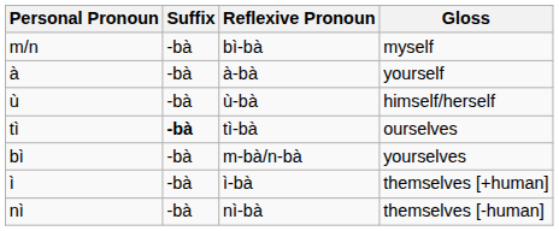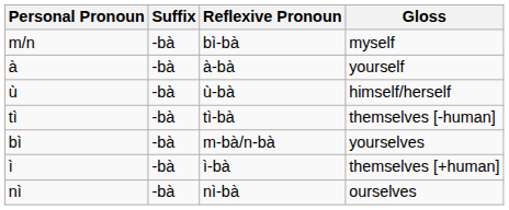 <table class="wikitable">
 <tr>
 <th>Personal Pronoun</th>
 <th>Suffix</th>
 <th>Reflexive Pronoun</th>
 <th>Gloss</th>
 </tr>
 <tr>
 <td>m/n</td>
 <td>-bà</td>
 <td>bì-bà</td>
 <td>myself</td>
 </tr>
 <tr>
 <td>à</td>
 <td>-bà</td>
 <td>à-bà</td>
 <td>yourself</td>
 </tr>
 <tr>
 <td>ù</td>
 <td>-bà</td>
 <td>ù-bà</td>
 <td>himself/herself</td>
 </tr>
 <tr>
 <td>tì</td>
-<td><strong>-bà</strong></td>
+<td>-bà</td>
 <td>tì-bà</td>
-<td>ourselves</td>
+<td>themselves [-human]</td>
 </tr>
 <tr>
 <td>bì</td>
 <td>-bà</td>
 <td>m-bà/n-bà</td>
 <td>yourselves</td>
 </tr>
 <tr>
 <td>ì</td>
 <td>-bà</td>
 <td>ì-bà</td>
 <td>themselves [+human]</td>
 </tr>
 <tr>
 <td>nì</td>
 <td>-bà</td>
 <td>nì-bà</td>
-<td>themselves [-human]</td>
+<td>ourselves</td>
 </tr>
 </table>
